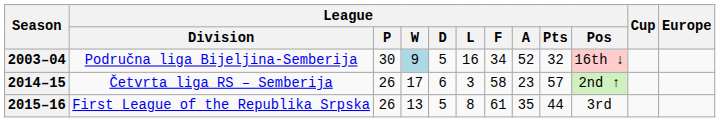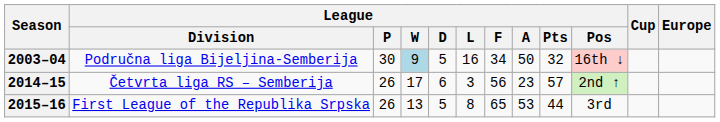 <table class="wikitable" style="text-align: center">
 <tr>
 <th rowspan="2">Season</th>
 <th colspan="9">League</th>
 <th rowspan="2">Cup</th>
 <th rowspan="2">Europe</th>
 </tr>
 <tr>
 <th>Division</th>
 <th width="20">P</th>
 <th width="20">W</th>
 <th width="20">D</th>
 <th width="20">L</th>
 <th width="20">F</th>
 <th width="20">A</th>
 <th width="20">Pts</th>
 <th>Pos</th>
 </tr>
 <tr>
 <th>2003–04</th>
 <td><a href='#'>Područna liga Bijeljina-Semberija</a></td>
 <td>30</td>
 <td style="background: lightblue;">9</td>
 <td>5</td>
 <td>16</td>
 <td>34</td>
-<td>52</td>
+<td>50</td>
 <td>32</td>
 <td bgcolor=#FFCCCC>16th ↓</td>
 <td></td>
 <td></td>
 </tr>
 <tr>
 <th>2014–15</th>
 <td><a href='#'>Četvrta liga RS – Semberija</a></td>
 <td>26</td>
 <td>17</td>
 <td>6</td>
 <td>3</td>
-<td>58</td>
+<td>56</td>
 <td>23</td>
 <td>57</td>
 <td bgcolor=#D0F0C0>2nd ↑</td>
 <td></td>
 <td></td>
 </tr>
 <tr>
 <th>2015–16</th>
 <td><a href='#'>First League of the Republika Srpska</a></td>
 <td>26</td>
 <td>13</td>
 <td>5</td>
 <td>8</td>
-<td>61</td>
-<td>35</td>
+<td>65</td>
+<td>53</td>
 <td>44</td>
 <td>3rd</td>
 <td></td>
 <td></td>
 </tr>
 </table>
